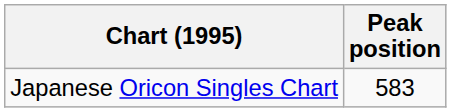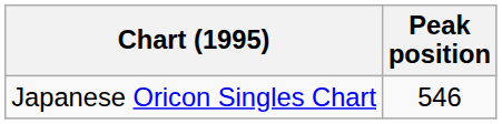 <table class="wikitable">
 <tr>
 <th>Chart (1995)</th>
 <th>Peak<br>position</th>
 </tr>
 <tr>
 <td>Japanese <a href='#'>Oricon Singles Chart</a></td>
-<td align="center">583</td>
+<td align="center">546</td>
 </tr>
 </table>
